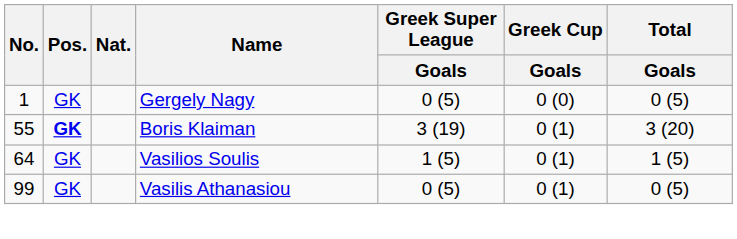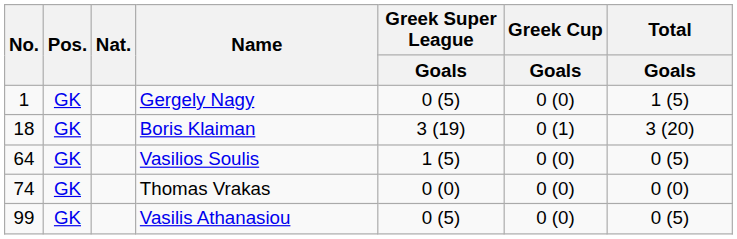 <table class="wikitable sortable" style="text-align:center">
 <tr>
 <th rowspan="2" style="text-align:center;">No.</th>
 <th rowspan="2" style="text-align:center;">Pos.</th>
 <th rowspan="2" style="text-align:center;">Nat.</th>
 <th rowspan="2" style="text-align:center; width:200px;">Name</th>
 <th style="text-align:center; width:100px;">Greek Super League</th>
 <th>Greek Cup</th>
 <th style="text-align:center; width:100px;">Total</th>
 </tr>
 <tr>
 <th style="text-align:center;">Goals</th>
 <th>Goals</th>
 <th style="text-align:center;">Goals</th>
 </tr>
 <tr>
 <td>1</td>
 <td><a href='#'>GK</a></td>
 <td></td>
 <td align="left"><a href='#'>Gergely Nagy</a></td>
 <td>0 (5)</td>
 <td>0 (0)</td>
-<td>0 (5)</td>
+<td>1 (5)</td>
 </tr>
 <tr>
-<td>55</td>
-<td><strong><a href='#'>GK</a></strong></td>
+<td>18</td>
+<td><a href='#'>GK</a></td>
 <td></td>
 <td align="left"><a href='#'>Boris Klaiman</a></td>
 <td>3 (19)</td>
 <td>0 (1)</td>
 <td>3 (20)</td>
 </tr>
 <tr>
 <td>64</td>
 <td><a href='#'>GK</a></td>
 <td></td>
 <td align="left"><a href='#'>Vasilios Soulis</a></td>
 <td>1 (5)</td>
-<td>0 (1)</td>
-<td>1 (5)</td>
+<td>0 (0)</td>
+<td>0 (5)</td>
+</tr>
+<tr>
+<td>74</td>
+<td><a href='#'>GK</a></td>
+<td></td>
+<td align="left">Thomas Vrakas</td>
+<td>0 (0)</td>
+<td>0 (0)</td>
+<td>0 (0)</td>
 </tr>
 <tr>
 <td>99</td>
 <td><a href='#'>GK</a></td>
 <td></td>
 <td align="left"><a href='#'>Vasilis Athanasiou</a></td>
 <td>0 (5)</td>
-<td>0 (1)</td>
+<td>0 (0)</td>
 <td>0 (5)</td>
 </tr>
 </table>
